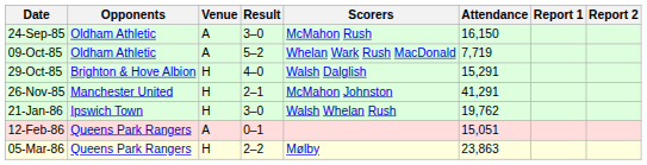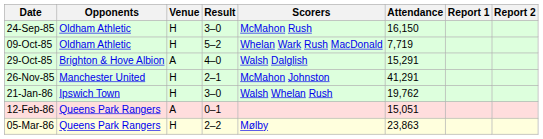 <table class=wikitable>
 <tr>
 <th>Date</th>
 <th>Opponents</th>
 <th>Venue</th>
 <th>Result</th>
 <th>Scorers</th>
 <th>Attendance</th>
 <th>Report 1</th>
 <th>Report 2</th>
 </tr>
 <tr bgcolor="#ddffdd">
 <td>24-Sep-85</td>
 <td><a href='#'>Oldham Athletic</a></td>
-<td>A</td>
+<td>H</td>
 <td>3–0</td>
 <td><a href='#'>McMahon</a>  <a href='#'>Rush</a> </td>
 <td>16,150</td>
 <td></td>
 <td></td>
 </tr>
 <tr bgcolor="#ddffdd">
 <td>09-Oct-85</td>
 <td><a href='#'>Oldham Athletic</a></td>
-<td>A</td>
+<td>H</td>
 <td>5–2</td>
 <td><a href='#'>Whelan</a>  <a href='#'>Wark</a>  <a href='#'>Rush</a>  <a href='#'>MacDonald</a> </td>
 <td>7,719</td>
 <td></td>
 <td></td>
 </tr>
 <tr bgcolor="#ddffdd">
 <td>29-Oct-85</td>
 <td><a href='#'>Brighton & Hove Albion</a></td>
-<td>H</td>
+<td>A</td>
 <td>4–0</td>
 <td><a href='#'>Walsh</a>  <a href='#'>Dalglish</a> </td>
 <td>15,291</td>
 <td></td>
 <td></td>
 </tr>
 <tr bgcolor="#ddffdd">
 <td>26-Nov-85</td>
 <td><a href='#'>Manchester United</a></td>
 <td>H</td>
 <td>2–1</td>
 <td><a href='#'>McMahon</a>  <a href='#'>Johnston</a> </td>
 <td>41,291</td>
 <td></td>
 <td></td>
 </tr>
 <tr bgcolor="#ddffdd">
 <td>21-Jan-86</td>
 <td><a href='#'>Ipswich Town</a></td>
 <td>H</td>
 <td>3–0</td>
 <td><a href='#'>Walsh</a>  <a href='#'>Whelan</a>  <a href='#'>Rush</a> </td>
 <td>19,762</td>
 <td></td>
 <td></td>
 </tr>
 <tr bgcolor="#ffdddd">
 <td>12-Feb-86</td>
 <td><a href='#'>Queens Park Rangers</a></td>
 <td>A</td>
 <td>0–1</td>
 <td></td>
 <td>15,051</td>
 <td></td>
 <td></td>
 </tr>
 <tr bgcolor="#ffffdd">
 <td>05-Mar-86</td>
 <td><a href='#'>Queens Park Rangers</a></td>
 <td>H</td>
 <td>2–2</td>
 <td><a href='#'>Mølby</a> </td>
 <td>23,863</td>
 <td></td>
 <td></td>
 </tr>
 </table>
